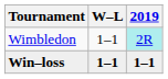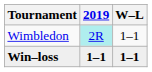 <table class="wikitable" style=text-align:center>
 <tr>
 <th>Tournament</th>
+<th><a href='#'>2019</a></th>
 <th>W–L</th>
-<th><a href='#'>2019</a></th>
 </tr>
 <tr>
 <td align=left><a href='#'>Wimbledon</a></td>
+<td bgcolor=afeeee><a href='#'>2R</a></td>
 <td>1–1</td>
-<td bgcolor=afeeee><a href='#'>2R</a></td>
 </tr>
 <tr style=background:#efefef;font-weight:bold>
 <td align=left>Win–loss</td>
 <td>1–1</td>
 <td>1–1</td>
 </tr>
 </table>
